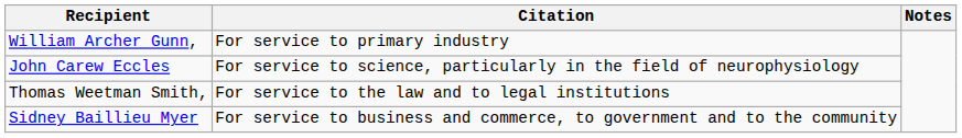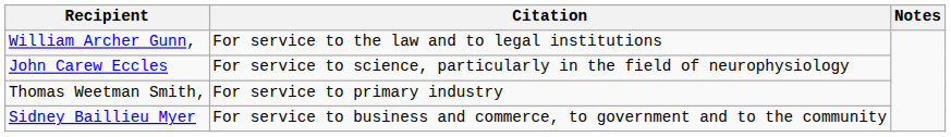 <table class="wikitable" style="font-size:95%;">
 <tr>
 <th>Recipient</th>
 <th>Citation</th>
 <th>Notes</th>
 </tr>
 <tr>
 <td> <a href='#'>William Archer Gunn</a>, </td>
-<td>For service to primary industry</td>
+<td>For service to the law and to legal institutions</td>
 <td rowspan=4></td>
 </tr>
 <tr>
 <td> <a href='#'>John Carew Eccles</a></td>
 <td>For service to science, particularly in the field of neurophysiology</td>
 </tr>
 <tr>
 <td> Thomas Weetman Smith, </td>
-<td>For service to the law and to legal institutions</td>
+<td>For service to primary industry</td>
 </tr>
 <tr>
 <td><a href='#'>Sidney Baillieu Myer</a></td>
 <td>For service to business and commerce, to government and to the community</td>
 </tr>
 </table>
